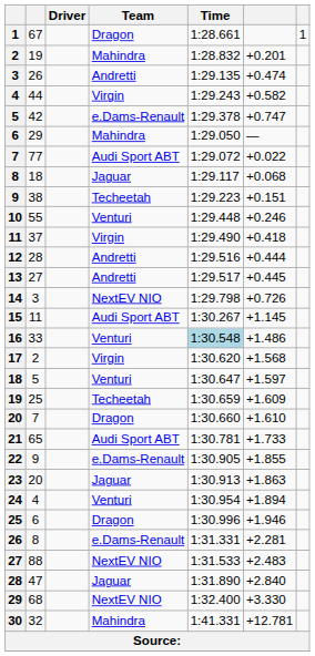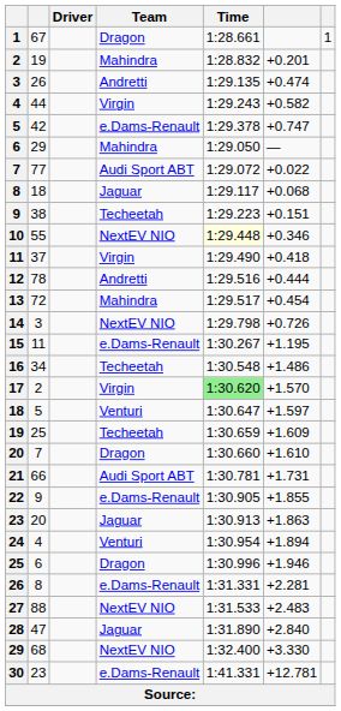 <table class="wikitable sortable" style="font-size: 85%">
 <tr>
 <th scope="col"></th>
 <th scope="col"></th>
 <th scope="col">Driver</th>
 <th scope="col">Team</th>
 <th scope="col" class="unsortable">Time</th>
 <th scope="col" class="unsortable"></th>
 <th scope="col"></th>
 </tr>
 <tr>
 <th scope="row">1</th>
 <td align="center">67</td>
 <td></td>
 <td><a href='#'>Dragon</a></td>
 <td>1:28.661</td>
 <td></td>
 <td align="center">1</td>
 </tr>
 <tr>
 <th scope="row">2</th>
 <td align="center">19</td>
 <td></td>
 <td><a href='#'>Mahindra</a></td>
 <td>1:28.832</td>
 <td>+0.201</td>
 <td align="center"></td>
 </tr>
 <tr>
 <th scope="row">3</th>
 <td align="center">26</td>
 <td></td>
 <td><a href='#'>Andretti</a></td>
 <td>1:29.135</td>
 <td>+0.474</td>
 <td align="center"></td>
 </tr>
 <tr>
 <th scope="row">4</th>
 <td align="center">44</td>
 <td></td>
 <td><a href='#'>Virgin</a></td>
 <td>1:29.243</td>
 <td>+0.582</td>
 <td align="center"></td>
 </tr>
 <tr>
 <th scope="row">5</th>
 <td align="center">42</td>
 <td></td>
 <td><a href='#'>e.Dams-Renault</a></td>
 <td>1:29.378</td>
 <td>+0.747</td>
 <td align="center"></td>
 </tr>
 <tr>
 <th scope="row">6</th>
 <td align="center">29</td>
 <td></td>
 <td><a href='#'>Mahindra</a></td>
 <td>1:29.050</td>
 <td>—</td>
 <td align="center"></td>
 </tr>
 <tr>
 <th scope="row">7</th>
 <td align="center">77</td>
 <td></td>
 <td><a href='#'>Audi Sport ABT</a></td>
 <td>1:29.072</td>
 <td>+0.022</td>
 <td align="center"></td>
 </tr>
 <tr>
 <th scope="row">8</th>
 <td align="center">18</td>
 <td></td>
 <td><a href='#'>Jaguar</a></td>
 <td>1:29.117</td>
 <td>+0.068</td>
 <td align="center"></td>
 </tr>
 <tr>
 <th scope="row">9</th>
 <td align="center">38</td>
 <td></td>
 <td><a href='#'>Techeetah</a></td>
 <td>1:29.223</td>
 <td>+0.151</td>
 <td align="center"></td>
 </tr>
 <tr>
 <th scope="row">10</th>
 <td align="center">55</td>
 <td></td>
-<td><a href='#'>Venturi</a></td>
-<td>1:29.448</td>
-<td>+0.246</td>
+<td><a href='#'>NextEV NIO</a></td>
+<td style="background: lightyellow;">1:29.448</td>
+<td>+0.346</td>
 <td align="center"></td>
 </tr>
 <tr>
 <th scope="row">11</th>
 <td align="center">37</td>
 <td></td>
 <td><a href='#'>Virgin</a></td>
 <td>1:29.490</td>
 <td>+0.418</td>
 <td align="center"></td>
 </tr>
 <tr>
 <th scope="row">12</th>
-<td align="center">28</td>
+<td align="center">78</td>
 <td></td>
 <td><a href='#'>Andretti</a></td>
 <td>1:29.516</td>
 <td>+0.444</td>
 <td align="center"></td>
 </tr>
 <tr>
 <th scope="row">13</th>
-<td align="center">27</td>
+<td align="center">72</td>
 <td></td>
-<td><a href='#'>Andretti</a></td>
+<td><a href='#'>Mahindra</a></td>
 <td>1:29.517</td>
-<td>+0.445</td>
+<td>+0.454</td>
 <td align="center"></td>
 </tr>
 <tr>
 <th scope="row">14</th>
 <td align="center">3</td>
 <td></td>
 <td><a href='#'>NextEV NIO</a></td>
 <td>1:29.798</td>
 <td>+0.726</td>
 <td align="center"></td>
 </tr>
 <tr>
 <th scope="row">15</th>
 <td align="center">11</td>
 <td></td>
-<td><a href='#'>Audi Sport ABT</a></td>
+<td><a href='#'>e.Dams-Renault</a></td>
 <td>1:30.267</td>
-<td>+1.145</td>
+<td>+1.195</td>
 <td align="center"></td>
 </tr>
 <tr>
 <th scope="row">16</th>
-<td align="center">33</td>
+<td align="center">34</td>
 <td></td>
-<td><a href='#'>Venturi</a></td>
-<td style="background: lightblue;">1:30.548</td>
+<td><a href='#'>Techeetah</a></td>
+<td>1:30.548</td>
 <td>+1.486</td>
 <td align="center"></td>
 </tr>
 <tr>
 <th scope="row">17</th>
 <td align="center">2</td>
 <td></td>
 <td><a href='#'>Virgin</a></td>
-<td>1:30.620</td>
-<td>+1.568</td>
+<td style="background: lightgreen;">1:30.620</td>
+<td>+1.570</td>
 <td align="center"></td>
 </tr>
 <tr>
 <th scope="row">18</th>
 <td align="center">5</td>
 <td></td>
 <td><a href='#'>Venturi</a></td>
 <td>1:30.647</td>
 <td>+1.597</td>
 <td align="center"></td>
 </tr>
 <tr>
 <th scope="row">19</th>
 <td align="center">25</td>
 <td></td>
 <td><a href='#'>Techeetah</a></td>
 <td>1:30.659</td>
 <td>+1.609</td>
 <td align="center"></td>
 </tr>
 <tr>
 <th scope="row">20</th>
 <td align="center">7</td>
 <td></td>
 <td><a href='#'>Dragon</a></td>
 <td>1:30.660</td>
 <td>+1.610</td>
 <td align="center"></td>
 </tr>
 <tr>
 <th scope="row">21</th>
-<td align="center">65</td>
+<td align="center">66</td>
 <td></td>
 <td><a href='#'>Audi Sport ABT</a></td>
 <td>1:30.781</td>
-<td>+1.733</td>
+<td>+1.731</td>
 <td align="center"></td>
 </tr>
 <tr>
 <th scope="row">22</th>
 <td align="center">9</td>
 <td></td>
 <td><a href='#'>e.Dams-Renault</a></td>
 <td>1:30.905</td>
 <td>+1.855</td>
 <td align="center"></td>
 </tr>
 <tr>
 <th scope="row">23</th>
 <td align="center">20</td>
 <td></td>
 <td><a href='#'>Jaguar</a></td>
 <td>1:30.913</td>
 <td>+1.863</td>
 <td align="center"></td>
 </tr>
 <tr>
 <th scope="row">24</th>
 <td align="center">4</td>
 <td></td>
 <td><a href='#'>Venturi</a></td>
 <td>1:30.954</td>
 <td>+1.894</td>
 <td align="center"></td>
 </tr>
 <tr>
 <th scope="row">25</th>
 <td align="center">6</td>
 <td></td>
 <td><a href='#'>Dragon</a></td>
 <td>1:30.996</td>
 <td>+1.946</td>
 <td align="center"></td>
 </tr>
 <tr>
 <th scope="row">26</th>
 <td align="center">8</td>
 <td></td>
 <td><a href='#'>e.Dams-Renault</a></td>
 <td>1:31.331</td>
 <td>+2.281</td>
 <td align="center"></td>
 </tr>
 <tr>
 <th scope="row">27</th>
 <td align="center">88</td>
 <td></td>
 <td><a href='#'>NextEV NIO</a></td>
 <td>1:31.533</td>
 <td>+2.483</td>
 <td align="center"></td>
 </tr>
 <tr>
 <th scope="row">28</th>
 <td align="center">47</td>
 <td></td>
 <td><a href='#'>Jaguar</a></td>
 <td>1:31.890</td>
 <td>+2.840</td>
 <td align="center"></td>
 </tr>
 <tr>
 <th scope="row">29</th>
 <td align="center">68</td>
 <td></td>
 <td><a href='#'>NextEV NIO</a></td>
 <td>1:32.400</td>
 <td>+3.330</td>
 <td align="center"></td>
 </tr>
 <tr>
 <th scope="row">30</th>
-<td align="center">32</td>
+<td align="center">23</td>
 <td></td>
-<td><a href='#'>Mahindra</a></td>
+<td><a href='#'>e.Dams-Renault</a></td>
 <td>1:41.331</td>
 <td>+12.781</td>
 <td align="center"></td>
 </tr>
 <tr class="unsortable">
 <th colspan="8">Source:</th>
 </tr>
 <tr>
 </tr>
 </table>
